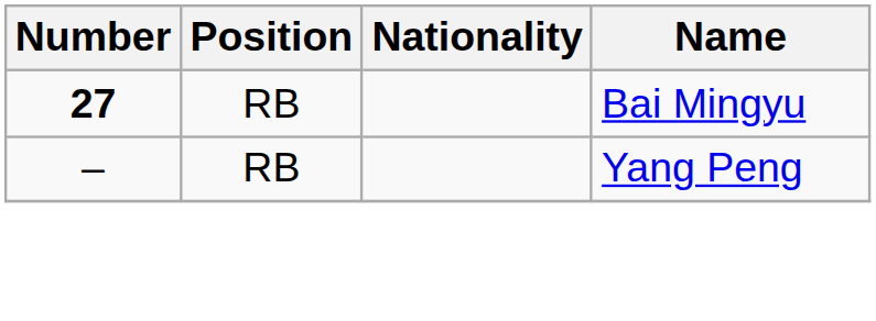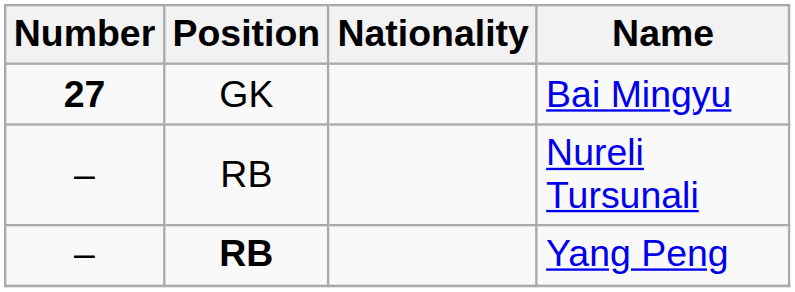 <table class="wikitable plainrowheaders" style=text-align:center>
 <tr>
 <th width=40>Number</th>
 <th width=40>Position</th>
 <th width=60>Nationality</th>
 <th width=100 scope=col>Name</th>
 </tr>
 <tr>
 <td><strong>27</strong></td>
-<td>RB</td>
+<td>GK</td>
 <td align=left></td>
 <td style=text-align:left><a href='#'>Bai Mingyu</a></td>
 </tr>
 <tr>
 <td>–</td>
 <td>RB</td>
 <td align=left></td>
+<td style=text-align:left><a href='#'>Nureli Tursunali</a></td>
+</tr>
+<tr>
+<td>–</td>
+<td><strong>RB</strong></td>
+<td align=left></td>
 <td style=text-align:left><a href='#'>Yang Peng</a></td>
 </tr>
 <tr>
 </tr>
 </table>
